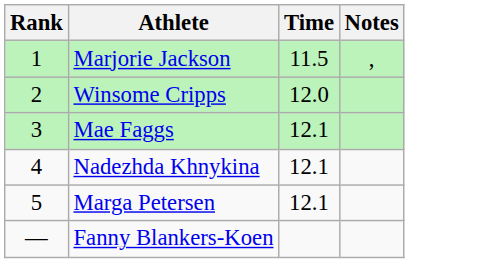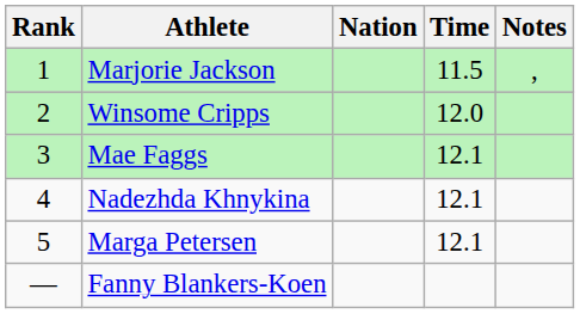 <table class="wikitable sortable" style="text-align:center">
 <tr>
 <th>Rank</th>
 <th>Athlete</th>
+<th>Nation</th>
 <th>Time</th>
 <th>Notes</th>
 </tr>
 <tr bgcolor=bbf3bb>
 <td>1</td>
 <td align="left"><a href='#'>Marjorie Jackson</a></td>
+<td align="left"></td>
 <td>11.5</td>
 <td>, </td>
 </tr>
 <tr bgcolor=bbf3bb>
 <td>2</td>
 <td align="left"><a href='#'>Winsome Cripps</a></td>
+<td align="left"></td>
 <td>12.0</td>
 <td></td>
 </tr>
 <tr bgcolor=bbf3bb>
 <td>3</td>
 <td align="left"><a href='#'>Mae Faggs</a></td>
+<td align="left"></td>
 <td>12.1</td>
 <td></td>
 </tr>
 <tr>
 <td>4</td>
 <td align="left"><a href='#'>Nadezhda Khnykina</a></td>
+<td align="left"></td>
 <td>12.1</td>
 <td></td>
 </tr>
 <tr>
 <td>5</td>
 <td align="left"><a href='#'>Marga Petersen</a></td>
+<td align="left"></td>
 <td>12.1</td>
 <td></td>
 </tr>
 <tr>
 <td data-sort-value=6>—</td>
 <td align="left"><a href='#'>Fanny Blankers-Koen</a></td>
+<td align="left"></td>
 <td></td>
 <td></td>
 </tr>
 </table>
